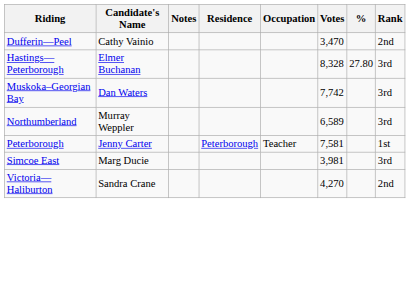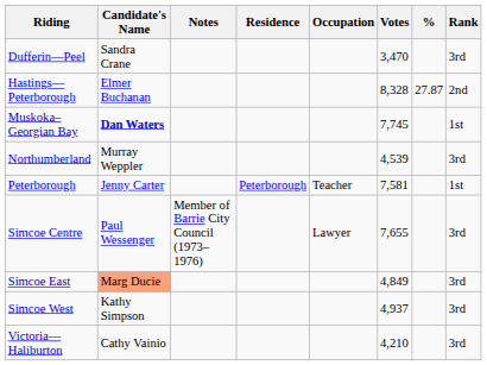 <table class="wikitable sortable">
 <tr>
 <th>Riding<br></th>
 <th>Candidate's Name</th>
 <th>Notes</th>
 <th>Residence</th>
 <th>Occupation</th>
 <th>Votes</th>
 <th>%</th>
 <th>Rank</th>
 </tr>
 <tr>
 <td><a href='#'>Dufferin—Peel</a></td>
-<td>Cathy Vainio</td>
+<td>Sandra Crane</td>
 <td></td>
 <td></td>
 <td></td>
 <td>3,470</td>
 <td></td>
-<td>2nd</td>
+<td>3rd</td>
 </tr>
 <tr>
 <td><a href='#'>Hastings—Peterborough</a></td>
 <td><a href='#'>Elmer Buchanan</a></td>
 <td></td>
 <td></td>
 <td></td>
 <td>8,328</td>
-<td>27.80</td>
-<td>3rd</td>
+<td>27.87</td>
+<td>2nd</td>
 </tr>
 <tr>
 <td><a href='#'>Muskoka–Georgian Bay</a></td>
-<td><a href='#'>Dan Waters</a></td>
+<td><strong><a href='#'>Dan Waters</a></strong></td>
 <td></td>
 <td></td>
 <td></td>
-<td>7,742</td>
+<td>7,745</td>
 <td></td>
-<td>3rd</td>
+<td>1st</td>
 </tr>
 <tr>
 <td><a href='#'>Northumberland</a></td>
 <td>Murray Weppler</td>
 <td></td>
 <td></td>
 <td></td>
-<td>6,589</td>
+<td>4,539</td>
 <td></td>
 <td>3rd</td>
 </tr>
 <tr>
 <td><a href='#'>Peterborough</a></td>
 <td><a href='#'>Jenny Carter</a></td>
 <td></td>
 <td><a href='#'>Peterborough</a></td>
 <td>Teacher</td>
 <td>7,581</td>
 <td></td>
 <td>1st</td>
 </tr>
 <tr>
+<td><a href='#'>Simcoe Centre</a></td>
+<td><a href='#'>Paul Wessenger</a></td>
+<td>Member of <a href='#'>Barrie</a> City Council (1973–1976)</td>
+<td></td>
+<td>Lawyer</td>
+<td>7,655</td>
+<td></td>
+<td>3rd</td>
+</tr>
+<tr>
 <td><a href='#'>Simcoe East</a></td>
-<td>Marg Ducie</td>
+<td style="background: lightsalmon;">Marg Ducie</td>
 <td></td>
 <td></td>
 <td></td>
-<td>3,981</td>
+<td>4,849</td>
+<td></td>
+<td>3rd</td>
+</tr>
+<tr>
+<td><a href='#'>Simcoe West</a></td>
+<td>Kathy Simpson</td>
+<td></td>
+<td></td>
+<td></td>
+<td>4,937</td>
 <td></td>
 <td>3rd</td>
 </tr>
 <tr>
 <td><a href='#'>Victoria—Haliburton</a></td>
-<td>Sandra Crane</td>
+<td>Cathy Vainio</td>
 <td></td>
 <td></td>
 <td></td>
-<td>4,270</td>
+<td>4,210</td>
 <td></td>
-<td>2nd</td>
+<td>3rd</td>
 </tr>
 </table>
